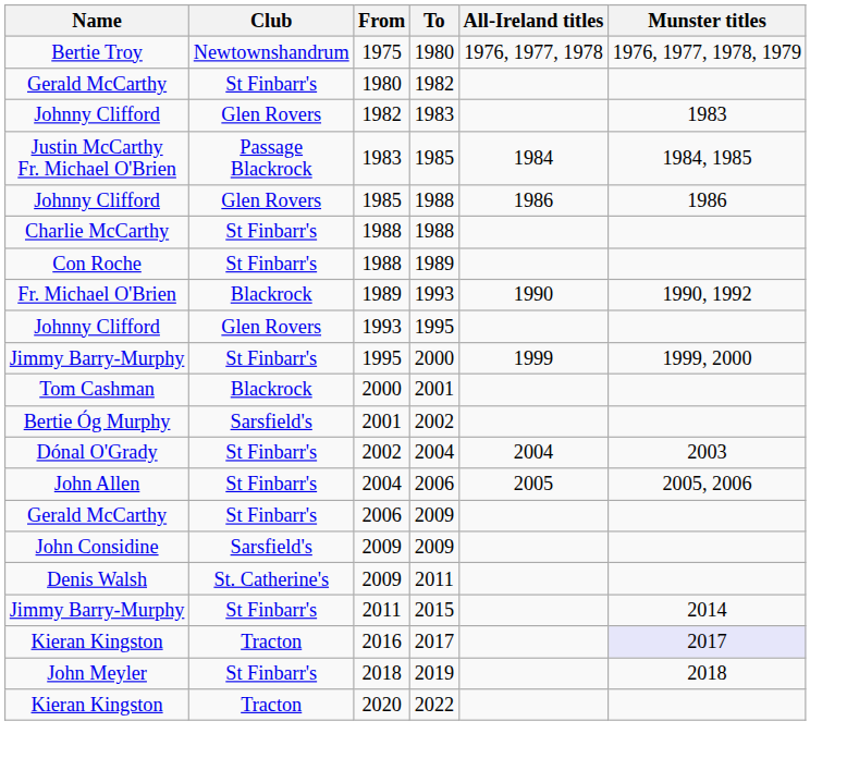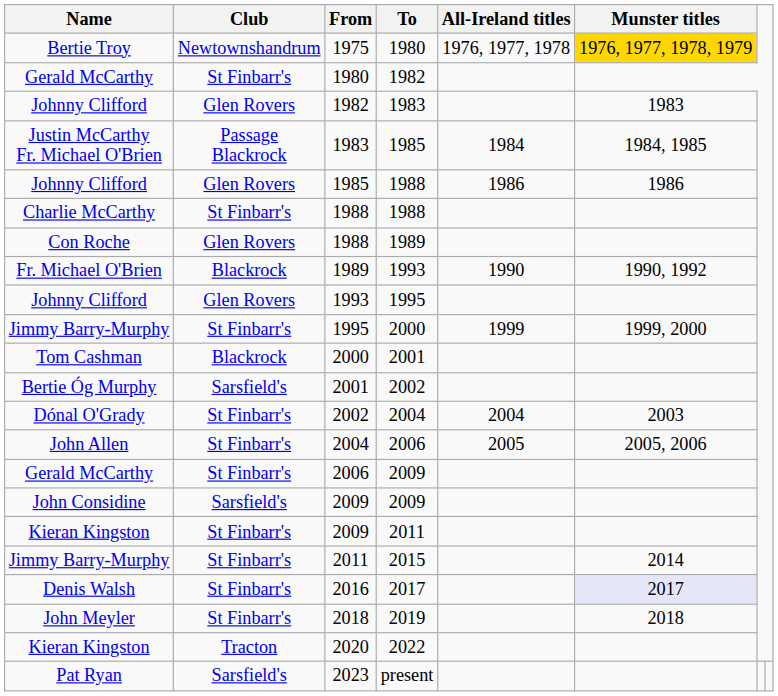 <table class="wikitable" style="text-align: center;">
 <tr>
 <th>Name</th>
 <th>Club</th>
 <th>From</th>
 <th>To</th>
 <th>All-Ireland titles</th>
 <th>Munster titles</th>
 </tr>
 <tr>
 <td><a href='#'>Bertie Troy</a></td>
 <td><a href='#'>Newtownshandrum</a></td>
 <td>1975</td>
 <td>1980</td>
 <td>1976, 1977, 1978</td>
-<td>1976, 1977, 1978, 1979</td>
+<td style="background: gold;">1976, 1977, 1978, 1979</td>
 </tr>
 <tr>
 <td><a href='#'>Gerald McCarthy</a></td>
 <td><a href='#'>St Finbarr's</a></td>
 <td>1980</td>
 <td>1982</td>
 <td></td>
 </tr>
 <tr>
 <td><a href='#'>Johnny Clifford</a></td>
 <td><a href='#'>Glen Rovers</a></td>
 <td>1982</td>
 <td>1983</td>
 <td></td>
 <td>1983</td>
 </tr>
 <tr>
 <td><a href='#'>Justin McCarthy</a><br><a href='#'>Fr. Michael O'Brien</a></td>
 <td><a href='#'>Passage</a><br><a href='#'>Blackrock</a></td>
 <td>1983</td>
 <td>1985</td>
 <td>1984</td>
 <td>1984, 1985</td>
 </tr>
 <tr>
 <td><a href='#'>Johnny Clifford</a></td>
 <td><a href='#'>Glen Rovers</a></td>
 <td>1985</td>
 <td>1988</td>
 <td>1986</td>
 <td>1986</td>
 </tr>
 <tr>
 <td><a href='#'>Charlie McCarthy</a></td>
 <td><a href='#'>St Finbarr's</a></td>
 <td>1988</td>
 <td>1988</td>
 <td></td>
 <td></td>
 </tr>
 <tr>
 <td><a href='#'>Con Roche</a></td>
-<td><a href='#'>St Finbarr's</a></td>
+<td><a href='#'>Glen Rovers</a></td>
 <td>1988</td>
 <td>1989</td>
 <td></td>
 <td></td>
 </tr>
 <tr>
 <td><a href='#'>Fr. Michael O'Brien</a></td>
 <td><a href='#'>Blackrock</a></td>
 <td>1989</td>
 <td>1993</td>
 <td>1990</td>
 <td>1990, 1992</td>
 </tr>
 <tr>
 <td><a href='#'>Johnny Clifford</a></td>
 <td><a href='#'>Glen Rovers</a></td>
 <td>1993</td>
 <td>1995</td>
 <td></td>
 <td></td>
 </tr>
 <tr>
 <td><a href='#'>Jimmy Barry-Murphy</a></td>
 <td><a href='#'>St Finbarr's</a></td>
 <td>1995</td>
 <td>2000</td>
 <td>1999</td>
 <td>1999, 2000</td>
 </tr>
 <tr>
 <td><a href='#'>Tom Cashman</a></td>
 <td><a href='#'>Blackrock</a></td>
 <td>2000</td>
 <td>2001</td>
 <td></td>
 <td></td>
 </tr>
 <tr>
 <td><a href='#'>Bertie Óg Murphy</a></td>
 <td><a href='#'>Sarsfield's</a></td>
 <td>2001</td>
 <td>2002</td>
 <td></td>
 <td></td>
 </tr>
 <tr>
 <td><a href='#'>Dónal O'Grady</a></td>
 <td><a href='#'>St Finbarr's</a></td>
 <td>2002</td>
 <td>2004</td>
 <td>2004</td>
 <td>2003</td>
 </tr>
 <tr>
 <td><a href='#'>John Allen</a></td>
 <td><a href='#'>St Finbarr's</a></td>
 <td>2004</td>
 <td>2006</td>
 <td>2005</td>
 <td>2005, 2006</td>
 </tr>
 <tr>
 <td><a href='#'>Gerald McCarthy</a></td>
 <td><a href='#'>St Finbarr's</a></td>
 <td>2006</td>
 <td>2009</td>
 <td></td>
 <td></td>
 </tr>
 <tr>
 <td><a href='#'>John Considine</a></td>
 <td><a href='#'>Sarsfield's</a></td>
 <td>2009</td>
 <td>2009</td>
 <td></td>
 <td></td>
 </tr>
 <tr>
-<td><a href='#'>Denis Walsh</a></td>
-<td><a href='#'>St. Catherine's</a></td>
+<td><a href='#'>Kieran Kingston</a></td>
+<td><a href='#'>St Finbarr's</a></td>
 <td>2009</td>
 <td>2011</td>
 <td></td>
 <td></td>
 </tr>
 <tr>
 <td><a href='#'>Jimmy Barry-Murphy</a></td>
 <td><a href='#'>St Finbarr's</a></td>
 <td>2011</td>
 <td>2015</td>
 <td></td>
 <td>2014</td>
 </tr>
 <tr>
-<td><a href='#'>Kieran Kingston</a></td>
-<td><a href='#'>Tracton</a></td>
+<td><a href='#'>Denis Walsh</a></td>
+<td><a href='#'>St Finbarr's</a></td>
 <td>2016</td>
 <td>2017</td>
 <td></td>
 <td style="background: lavender;">2017</td>
 </tr>
 <tr>
 <td><a href='#'>John Meyler</a></td>
 <td><a href='#'>St Finbarr's</a></td>
 <td>2018</td>
 <td>2019</td>
 <td></td>
 <td>2018</td>
 </tr>
 <tr>
 <td><a href='#'>Kieran Kingston</a></td>
 <td><a href='#'>Tracton</a></td>
 <td>2020</td>
 <td>2022</td>
 <td></td>
 <td></td>
 </tr>
+<tr>
+<td><a href='#'>Pat Ryan</a></td>
+<td><a href='#'>Sarsfield's</a></td>
+<td>2023</td>
+<td>present</td>
+<td></td>
+<td></td>
+<td></td>
+<td></td>
+</tr>
 </table>
